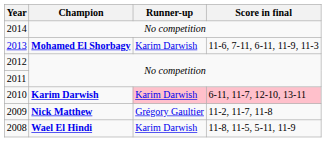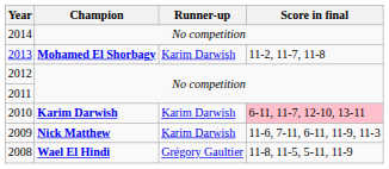 <table class="wikitable" style="font-size:95%;">
 <tr>
 <th>Year</th>
 <th>Champion</th>
 <th>Runner-up</th>
 <th>Score in final</th>
 </tr>
 <tr>
 <td>2014</td>
 <td rowspan=1 colspan=3 align="center"><em>No competition</em></td>
 </tr>
 <tr>
 <td><a href='#'>2013</a></td>
 <td> <strong><a href='#'>Mohamed El Shorbagy</a></strong></td>
 <td> <a href='#'>Karim Darwish</a></td>
-<td>11-6, 7-11, 6-11, 11-9, 11-3</td>
+<td>11-2, 11-7, 11-8</td>
 </tr>
 <tr>
 <td>2012</td>
 <td rowspan=2 colspan=3 align="center"><em>No competition</em></td>
 </tr>
 <tr>
 <td>2011</td>
 </tr>
 <tr>
 <td>2010</td>
 <td> <strong><a href='#'>Karim Darwish</a></strong></td>
-<td style="background: pink;"> <a href='#'>Karim Darwish</a></td>
+<td> <a href='#'>Karim Darwish</a></td>
 <td style="background: pink;">6-11, 11-7, 12-10, 13-11</td>
 </tr>
 <tr>
 <td>2009</td>
 <td> <strong><a href='#'>Nick Matthew</a></strong></td>
-<td> <a href='#'>Grégory Gaultier</a></td>
-<td>11-2, 11-7, 11-8</td>
+<td> <a href='#'>Karim Darwish</a></td>
+<td>11-6, 7-11, 6-11, 11-9, 11-3</td>
 </tr>
 <tr>
 <td>2008</td>
 <td> <strong><a href='#'>Wael El Hindi</a></strong></td>
-<td> <a href='#'>Karim Darwish</a></td>
+<td> <a href='#'>Grégory Gaultier</a></td>
 <td>11-8, 11-5, 5-11, 11-9</td>
 </tr>
 </table>
